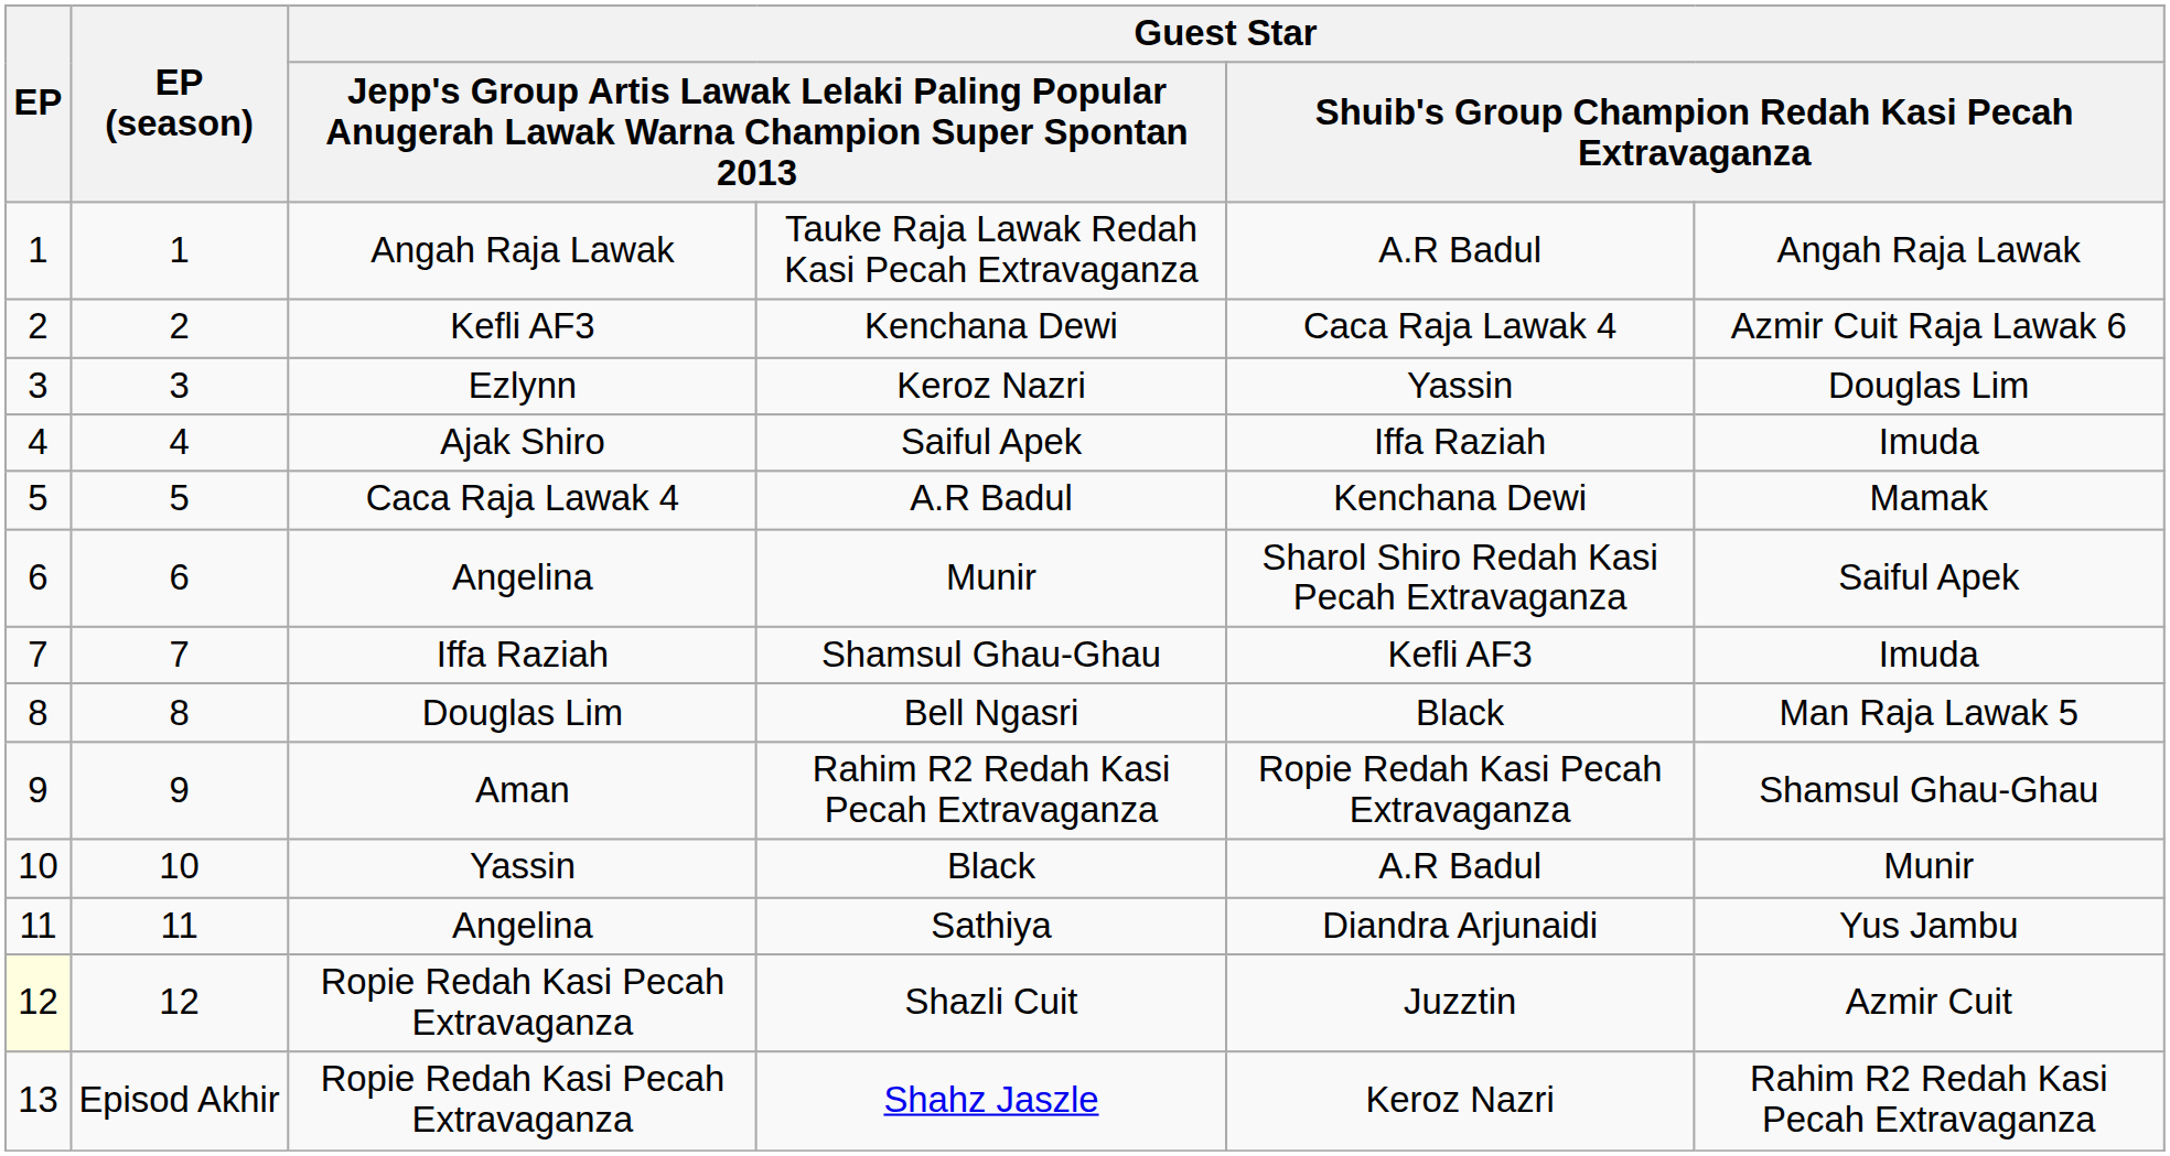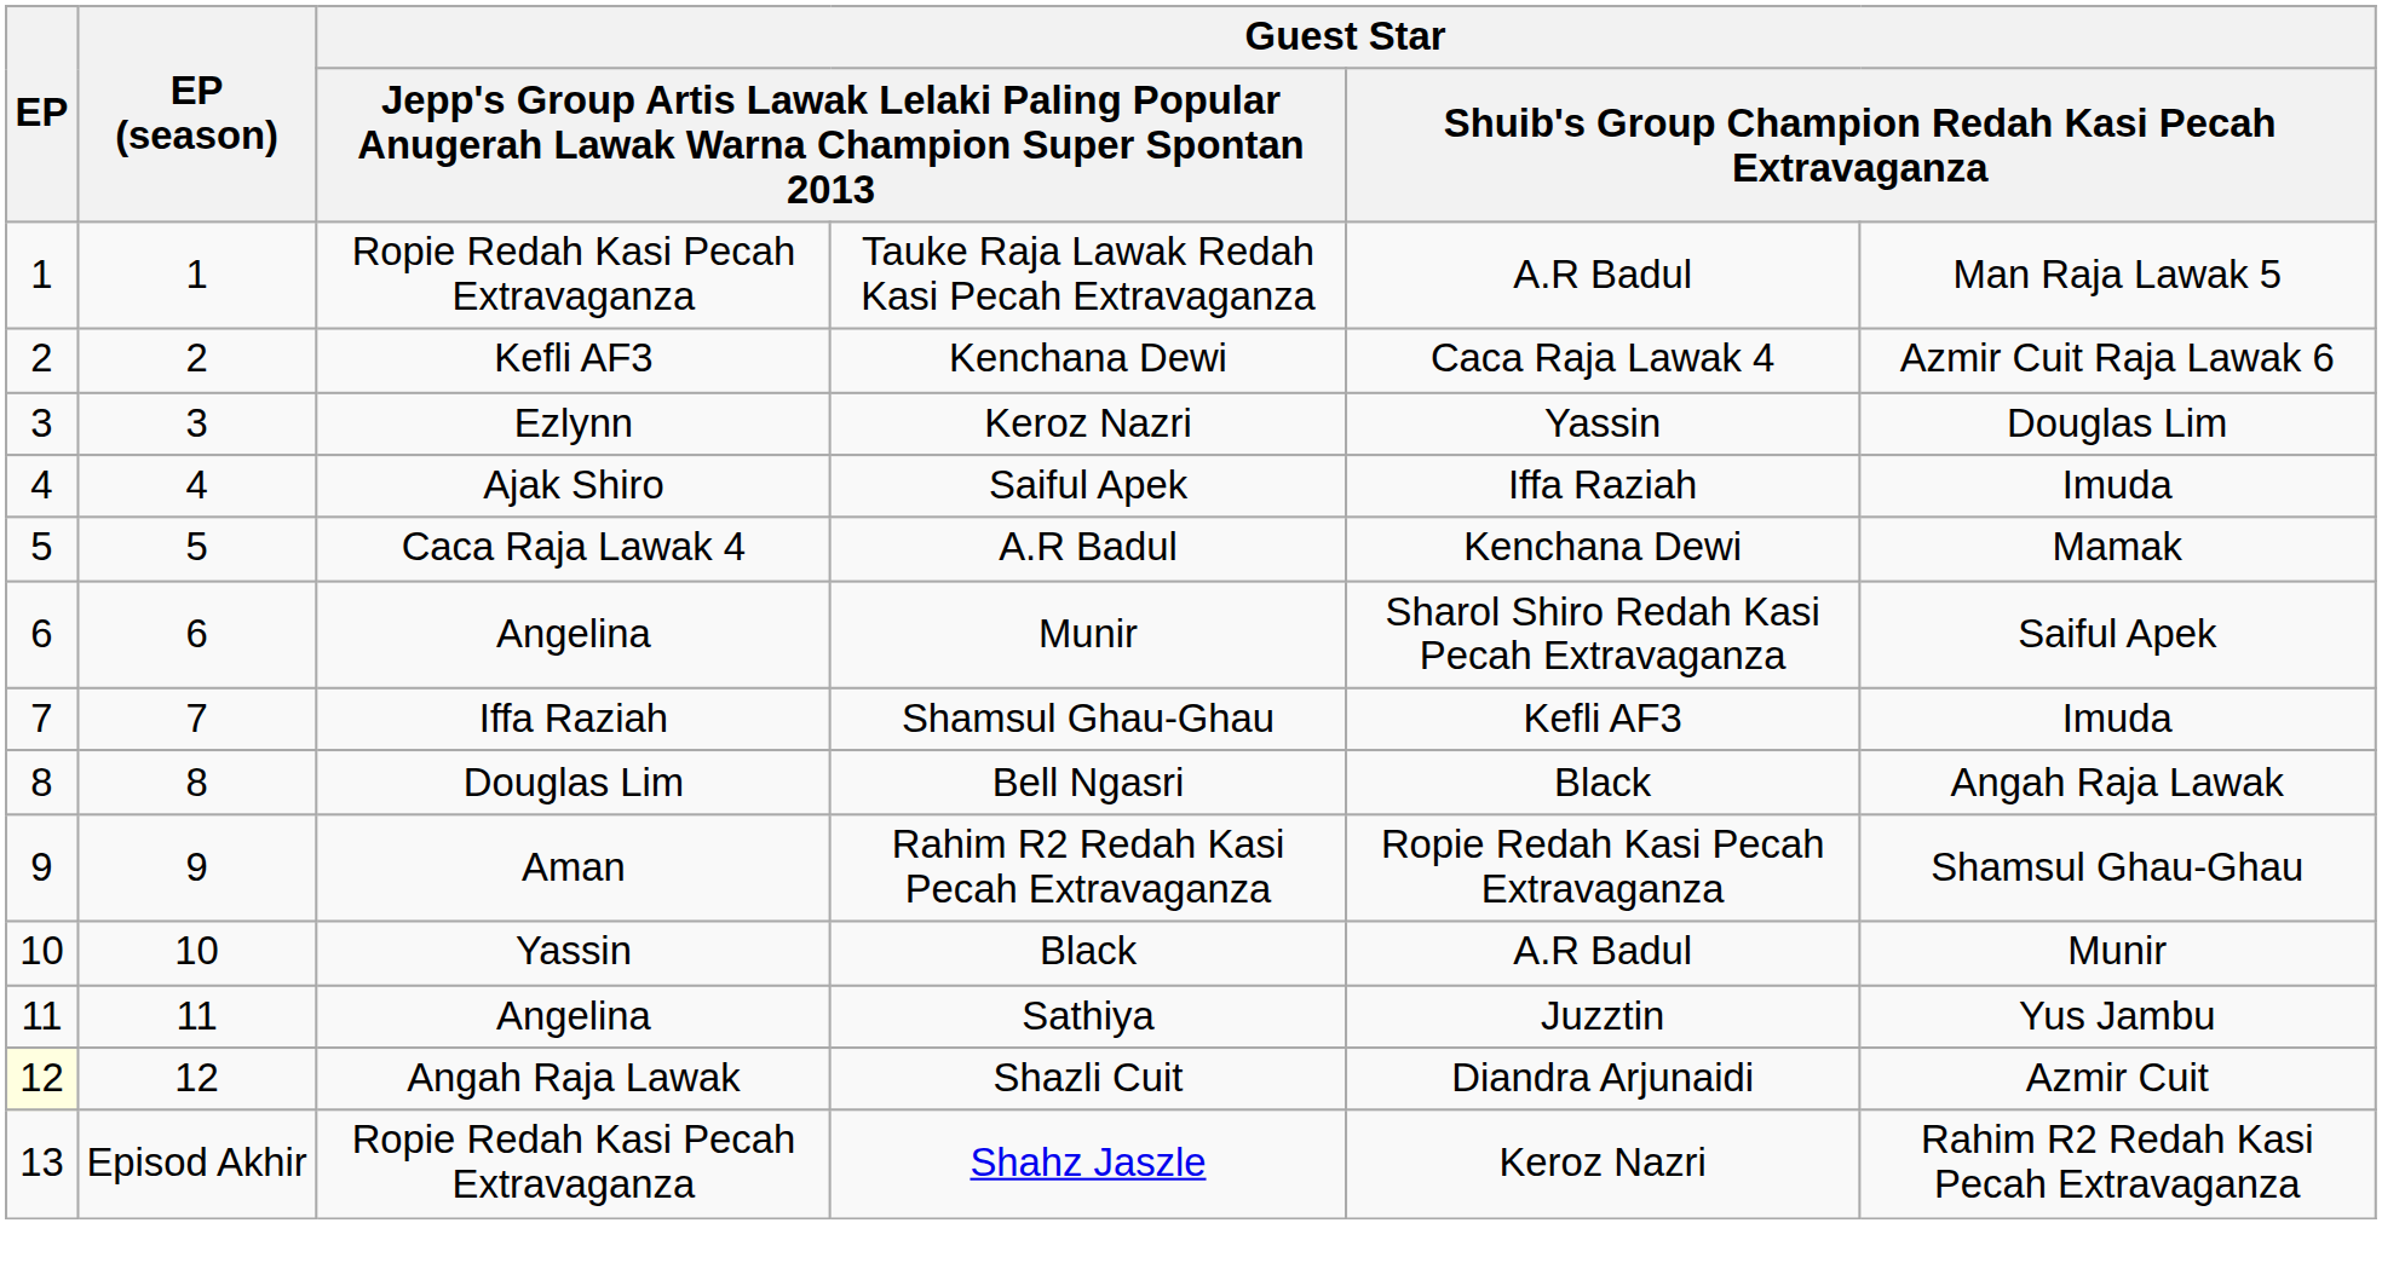 <table class="wikitable" style="text-align:center">
 <tr>
 <th rowspan=2>EP</th>
 <th rowspan=2>EP<br>(season)</th>
 <th colspan=4>Guest Star</th>
 </tr>
 <tr>
 <th colspan=2>Jepp's Group Artis Lawak Lelaki Paling Popular Anugerah Lawak Warna Champion Super Spontan 2013</th>
 <th colspan=2>Shuib's Group Champion Redah Kasi Pecah Extravaganza</th>
 </tr>
 <tr>
 <td>1</td>
 <td>1</td>
-<td style="width:200px">Angah Raja Lawak</td>
+<td style="width:200px">Ropie Redah Kasi Pecah Extravaganza</td>
 <td style="width:200px">Tauke Raja Lawak Redah Kasi Pecah Extravaganza</td>
 <td style="width:200px">A.R Badul</td>
-<td style="width:200px">Angah Raja Lawak</td>
+<td style="width:200px">Man Raja Lawak 5</td>
 </tr>
 <tr>
 <td>2</td>
 <td>2</td>
 <td style="width:200px">Kefli AF3</td>
 <td style="width:200px">Kenchana Dewi</td>
 <td style="width:200px">Caca Raja Lawak 4</td>
 <td style="width:200px">Azmir Cuit Raja Lawak 6</td>
 </tr>
 <tr>
 <td>3</td>
 <td>3</td>
 <td style="width:200px">Ezlynn</td>
 <td style="width:200px">Keroz Nazri</td>
 <td style="width:200px">Yassin</td>
 <td style="width:200px">Douglas Lim</td>
 </tr>
 <tr>
 <td>4</td>
 <td>4</td>
 <td style="width:200px">Ajak Shiro</td>
 <td style="width:200px">Saiful Apek</td>
 <td style="width:200px">Iffa Raziah</td>
 <td style="width:200px">Imuda</td>
 </tr>
 <tr>
 <td>5</td>
 <td>5</td>
 <td style="width:200px">Caca Raja Lawak 4</td>
 <td style="width:200px">A.R Badul</td>
 <td style="width:200px">Kenchana Dewi</td>
 <td style="width:200px">Mamak</td>
 </tr>
 <tr>
 <td>6</td>
 <td>6</td>
 <td style="width:200px">Angelina</td>
 <td style="width:200px">Munir</td>
 <td style="width:200px">Sharol Shiro Redah Kasi Pecah Extravaganza</td>
 <td style="width:200px">Saiful Apek</td>
 </tr>
 <tr>
 <td>7</td>
 <td>7</td>
 <td style="width:200px">Iffa Raziah</td>
 <td style="width:200px">Shamsul Ghau-Ghau</td>
 <td style="width:200px">Kefli AF3</td>
 <td style="width:200px">Imuda</td>
 </tr>
 <tr>
 <td>8</td>
 <td>8</td>
 <td style="width:200px">Douglas Lim</td>
 <td style="width:200px">Bell Ngasri</td>
 <td style="width:200px">Black</td>
-<td style="width:200px">Man Raja Lawak 5</td>
+<td style="width:200px">Angah Raja Lawak</td>
 </tr>
 <tr>
 <td>9</td>
 <td>9</td>
 <td style="width:200px">Aman</td>
 <td style="width:200px">Rahim R2 Redah Kasi Pecah Extravaganza</td>
 <td style="width:200px">Ropie Redah Kasi Pecah Extravaganza</td>
 <td style="width:200px">Shamsul Ghau-Ghau</td>
 </tr>
 <tr>
 <td>10</td>
 <td>10</td>
 <td style="width:200px">Yassin</td>
 <td style="width:200px">Black</td>
 <td style="width:200px">A.R Badul</td>
 <td style="width:200px">Munir</td>
 </tr>
 <tr>
 <td>11</td>
 <td>11</td>
 <td style="width:200px">Angelina</td>
 <td style="width:200px">Sathiya</td>
-<td style="width:200px">Diandra Arjunaidi</td>
+<td style="width:200px">Juzztin</td>
 <td style="width:200px">Yus Jambu</td>
 </tr>
 <tr>
 <td style="background: lightyellow;">12</td>
 <td>12</td>
-<td style="width:200px">Ropie Redah Kasi Pecah Extravaganza</td>
+<td style="width:200px">Angah Raja Lawak</td>
 <td style="width:200px">Shazli Cuit</td>
-<td style="width:200px">Juzztin</td>
+<td style="width:200px">Diandra Arjunaidi</td>
 <td style="width:200px">Azmir Cuit</td>
 </tr>
 <tr>
 <td>13</td>
 <td>Episod Akhir</td>
 <td style="width:200px">Ropie Redah Kasi Pecah Extravaganza</td>
 <td style="width:200px"><a href='#'>Shahz Jaszle</a></td>
 <td style="width:200px">Keroz Nazri</td>
 <td style="width:200px">Rahim R2 Redah Kasi Pecah Extravaganza</td>
 </tr>
 </table>
